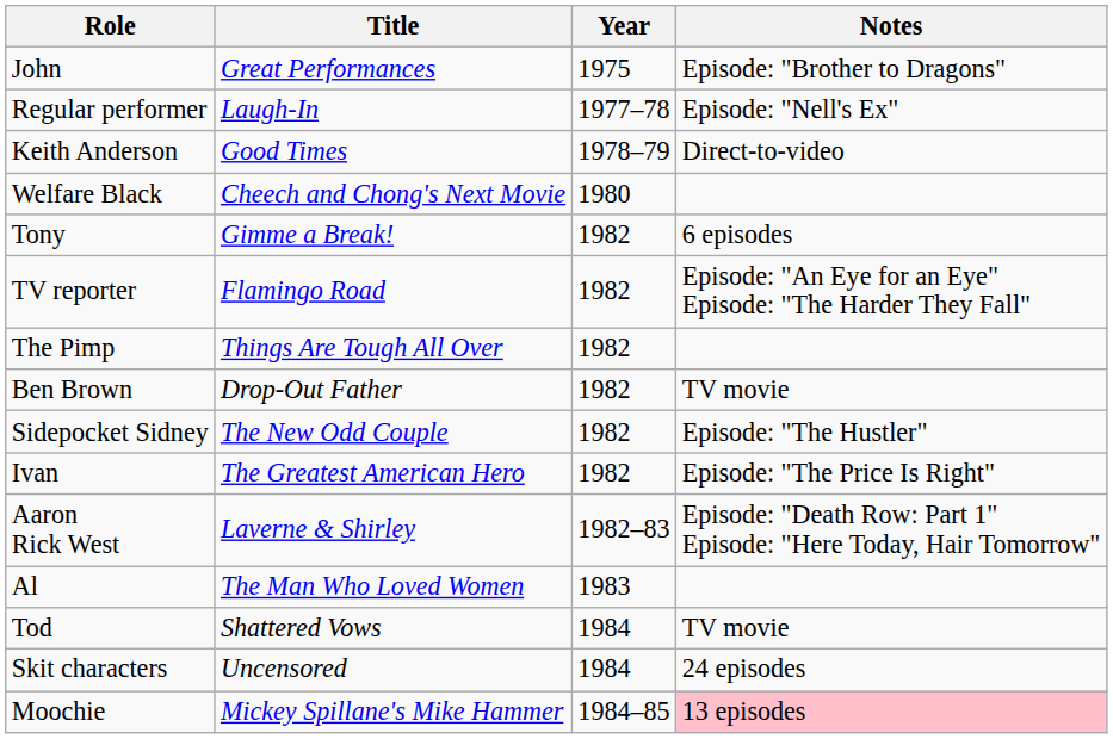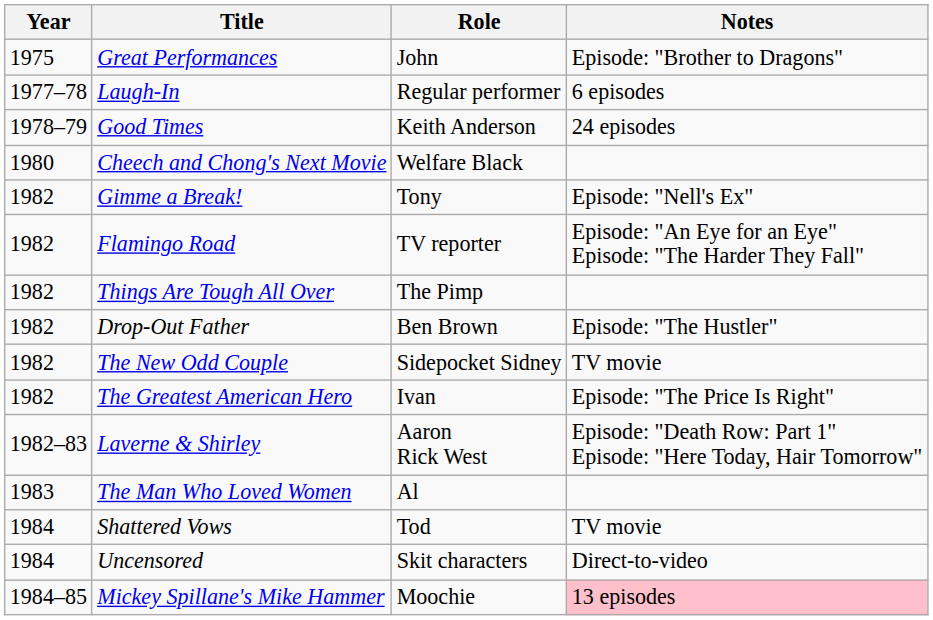 <table class="wikitable sortable">
 <tr>
+<th>Year</th>
+<th>Title</th>
 <th>Role</th>
-<th>Title</th>
-<th>Year</th>
 <th class="unsortable">Notes</th>
 </tr>
 <tr>
+<td>1975</td>
+<td><em><a href='#'>Great Performances</a></em></td>
 <td>John</td>
-<td><em><a href='#'>Great Performances</a></em></td>
-<td>1975</td>
 <td>Episode: "Brother to Dragons"</td>
 </tr>
 <tr>
+<td>1977–78</td>
+<td><em><a href='#'>Laugh-In</a></em></td>
 <td>Regular performer</td>
-<td><em><a href='#'>Laugh-In</a></em></td>
-<td>1977–78</td>
+<td>6 episodes</td>
+</tr>
+<tr>
+<td>1978–79</td>
+<td><em><a href='#'>Good Times</a></em></td>
+<td>Keith Anderson</td>
+<td>24 episodes</td>
+</tr>
+<tr>
+<td>1980</td>
+<td><em><a href='#'>Cheech and Chong's Next Movie</a></em></td>
+<td>Welfare Black</td>
+<td></td>
+</tr>
+<tr>
+<td>1982</td>
+<td><em><a href='#'>Gimme a Break!</a></em></td>
+<td>Tony</td>
 <td>Episode: "Nell's Ex"</td>
 </tr>
 <tr>
-<td>Keith Anderson</td>
-<td><em><a href='#'>Good Times</a></em></td>
-<td>1978–79</td>
+<td>1982</td>
+<td><em><a href='#'>Flamingo Road</a></em></td>
+<td>TV reporter</td>
+<td>Episode: "An Eye for an Eye"<br>Episode: "The Harder They Fall"</td>
+</tr>
+<tr>
+<td>1982</td>
+<td><em><a href='#'>Things Are Tough All Over</a></em></td>
+<td>The Pimp</td>
+<td></td>
+</tr>
+<tr>
+<td>1982</td>
+<td><em>Drop-Out Father</em></td>
+<td>Ben Brown</td>
+<td>Episode: "The Hustler"</td>
+</tr>
+<tr>
+<td>1982</td>
+<td><em><a href='#'>The New Odd Couple</a></em></td>
+<td>Sidepocket Sidney</td>
+<td>TV movie</td>
+</tr>
+<tr>
+<td>1982</td>
+<td><em><a href='#'>The Greatest American Hero</a></em></td>
+<td>Ivan</td>
+<td>Episode: "The Price Is Right"</td>
+</tr>
+<tr>
+<td>1982–83</td>
+<td><em><a href='#'>Laverne & Shirley</a></em></td>
+<td>Aaron<br>Rick West</td>
+<td>Episode: "Death Row: Part 1"<br>Episode: "Here Today, Hair Tomorrow"</td>
+</tr>
+<tr>
+<td>1983</td>
+<td><em><a href='#'>The Man Who Loved Women</a></em></td>
+<td>Al</td>
+<td></td>
+</tr>
+<tr>
+<td>1984</td>
+<td><em>Shattered Vows</em></td>
+<td>Tod</td>
+<td>TV movie</td>
+</tr>
+<tr>
+<td>1984</td>
+<td><em>Uncensored</em></td>
+<td>Skit characters</td>
 <td>Direct-to-video</td>
 </tr>
 <tr>
-<td>Welfare Black</td>
-<td><em><a href='#'>Cheech and Chong's Next Movie</a></em></td>
-<td>1980</td>
-<td></td>
-</tr>
-<tr>
-<td>Tony</td>
-<td><em><a href='#'>Gimme a Break!</a></em></td>
-<td>1982</td>
-<td>6 episodes</td>
-</tr>
-<tr>
-<td>TV reporter</td>
-<td><em><a href='#'>Flamingo Road</a></em></td>
-<td>1982</td>
-<td>Episode: "An Eye for an Eye"<br>Episode: "The Harder They Fall"</td>
-</tr>
-<tr>
-<td>The Pimp</td>
-<td><em><a href='#'>Things Are Tough All Over</a></em></td>
-<td>1982</td>
-<td></td>
-</tr>
-<tr>
-<td>Ben Brown</td>
-<td><em>Drop-Out Father</em></td>
-<td>1982</td>
-<td>TV movie</td>
-</tr>
-<tr>
-<td>Sidepocket Sidney</td>
-<td><em><a href='#'>The New Odd Couple</a></em></td>
-<td>1982</td>
-<td>Episode: "The Hustler"</td>
-</tr>
-<tr>
-<td>Ivan</td>
-<td><em><a href='#'>The Greatest American Hero</a></em></td>
-<td>1982</td>
-<td>Episode: "The Price Is Right"</td>
-</tr>
-<tr>
-<td>Aaron<br>Rick West</td>
-<td><em><a href='#'>Laverne & Shirley</a></em></td>
-<td>1982–83</td>
-<td>Episode: "Death Row: Part 1"<br>Episode: "Here Today, Hair Tomorrow"</td>
-</tr>
-<tr>
-<td>Al</td>
-<td><em><a href='#'>The Man Who Loved Women</a></em></td>
-<td>1983</td>
-<td></td>
-</tr>
-<tr>
-<td>Tod</td>
-<td><em>Shattered Vows</em></td>
-<td>1984</td>
-<td>TV movie</td>
-</tr>
-<tr>
-<td>Skit characters</td>
-<td><em>Uncensored</em></td>
-<td>1984</td>
-<td>24 episodes</td>
-</tr>
-<tr>
+<td>1984–85</td>
+<td><em><a href='#'>Mickey Spillane's Mike Hammer</a></em></td>
 <td>Moochie</td>
-<td><em><a href='#'>Mickey Spillane's Mike Hammer</a></em></td>
-<td>1984–85</td>
 <td style="background: pink;">13 episodes</td>
 </tr>
 </table>
